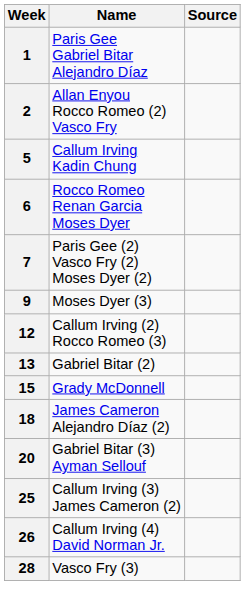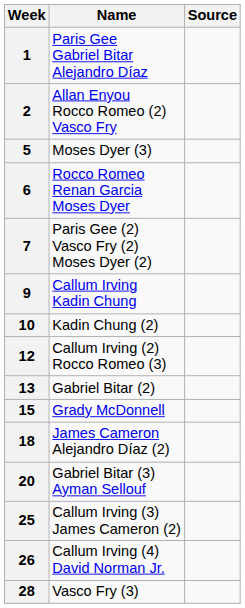 <table class="wikitable">
 <tr>
 <th>Week</th>
 <th>Name</th>
 <th>Source</th>
 </tr>
 <tr>
 <th scope=row style=text-align:center>1</th>
 <td><a href='#'>Paris Gee</a><br><a href='#'>Gabriel Bitar</a><br><a href='#'>Alejandro Díaz</a></td>
 <td></td>
 </tr>
 <tr>
 <th scope=row style=text-align:center>2</th>
 <td><a href='#'>Allan Enyou</a><br>Rocco Romeo (2)<br><a href='#'>Vasco Fry</a></td>
 <td></td>
 </tr>
 <tr>
 <th scope=row style=text-align:center>5</th>
-<td><a href='#'>Callum Irving</a><br><a href='#'>Kadin Chung</a></td>
+<td>Moses Dyer (3)</td>
 <td></td>
 </tr>
 <tr>
 <th>6</th>
 <td><a href='#'>Rocco Romeo</a><br><a href='#'>Renan Garcia</a><br><a href='#'>Moses Dyer</a></td>
 <td></td>
 </tr>
 <tr>
 <th>7</th>
 <td>Paris Gee (2)<br>Vasco Fry (2)<br>Moses Dyer (2)</td>
 <td></td>
 </tr>
 <tr>
 <th>9</th>
-<td>Moses Dyer (3)</td>
+<td><a href='#'>Callum Irving</a><br><a href='#'>Kadin Chung</a></td>
+<td></td>
+</tr>
+<tr>
+<th>10</th>
+<td>Kadin Chung (2)</td>
 <td></td>
 </tr>
 <tr>
 <th>12</th>
 <td>Callum Irving (2)<br>Rocco Romeo (3)</td>
 <td></td>
 </tr>
 <tr>
 <th>13</th>
 <td>Gabriel Bitar (2)</td>
 <td></td>
 </tr>
 <tr>
 <th>15</th>
 <td><a href='#'>Grady McDonnell</a></td>
 <td></td>
 </tr>
 <tr>
 <th>18</th>
 <td><a href='#'>James Cameron</a><br>Alejandro Díaz (2)</td>
 <td></td>
 </tr>
 <tr>
 <th>20</th>
 <td>Gabriel Bitar (3)<br><a href='#'>Ayman Sellouf</a></td>
 <td></td>
 </tr>
 <tr>
 <th>25</th>
 <td>Callum Irving (3)<br>James Cameron (2)</td>
 <td></td>
 </tr>
 <tr>
 <th>26</th>
 <td>Callum Irving (4)<br><a href='#'>David Norman Jr.</a></td>
 <td></td>
 </tr>
 <tr>
 <th>28</th>
 <td>Vasco Fry (3)</td>
 <td></td>
 </tr>
 </table>
